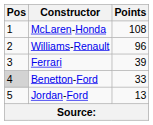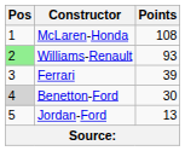 <table class="wikitable" style="font-size:95%;">
 <tr>
 <th>Pos</th>
 <th>Constructor</th>
 <th>Points</th>
 </tr>
 <tr>
 <td>1</td>
 <td> <a href='#'>McLaren</a>-<a href='#'>Honda</a></td>
 <td align="right">108</td>
 </tr>
 <tr>
-<td>2</td>
+<td style="background: lightgreen;">2</td>
 <td> <a href='#'>Williams</a>-<a href='#'>Renault</a></td>
-<td align="right">96</td>
+<td align="right">93</td>
 </tr>
 <tr>
 <td>3</td>
 <td> <a href='#'>Ferrari</a></td>
 <td align="right">39</td>
 </tr>
 <tr>
 <td style="background: lightgrey;">4</td>
 <td> <a href='#'>Benetton</a>-<a href='#'>Ford</a></td>
-<td align="right">33</td>
+<td align="right">30</td>
 </tr>
 <tr>
 <td>5</td>
 <td> <a href='#'>Jordan</a>-<a href='#'>Ford</a></td>
 <td align="right">13</td>
 </tr>
 <tr>
 <th colspan=4>Source: </th>
 </tr>
 </table>
